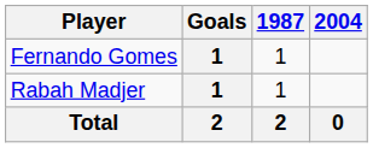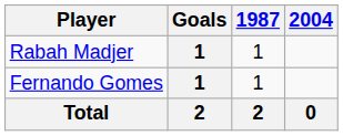 <table class="wikitable sortable" style="text-align:center;">
 <tr>
 <th>Player</th>
 <th>Goals</th>
 <th><a href='#'>1987</a></th>
 <th><a href='#'>2004</a></th>
 </tr>
 <tr>
-<td align="left"> <a href='#'>Fernando Gomes</a></td>
+<td align="left"> <a href='#'>Rabah Madjer</a></td>
 <th>1</th>
 <td>1</td>
 <td></td>
 </tr>
 <tr>
-<td align="left"> <a href='#'>Rabah Madjer</a></td>
+<td align="left"> <a href='#'>Fernando Gomes</a></td>
 <th>1</th>
 <td>1</td>
 <td></td>
 </tr>
 <tr class="sortbottom">
 <th>Total</th>
 <th>2</th>
 <th>2</th>
 <th>0</th>
 </tr>
 </table>
